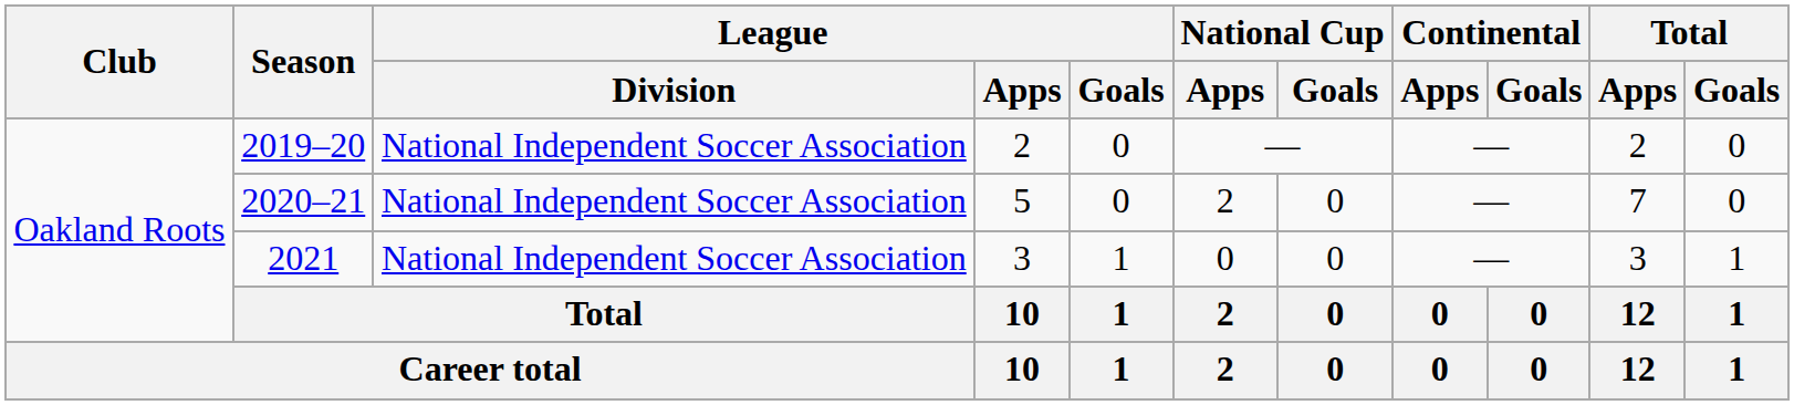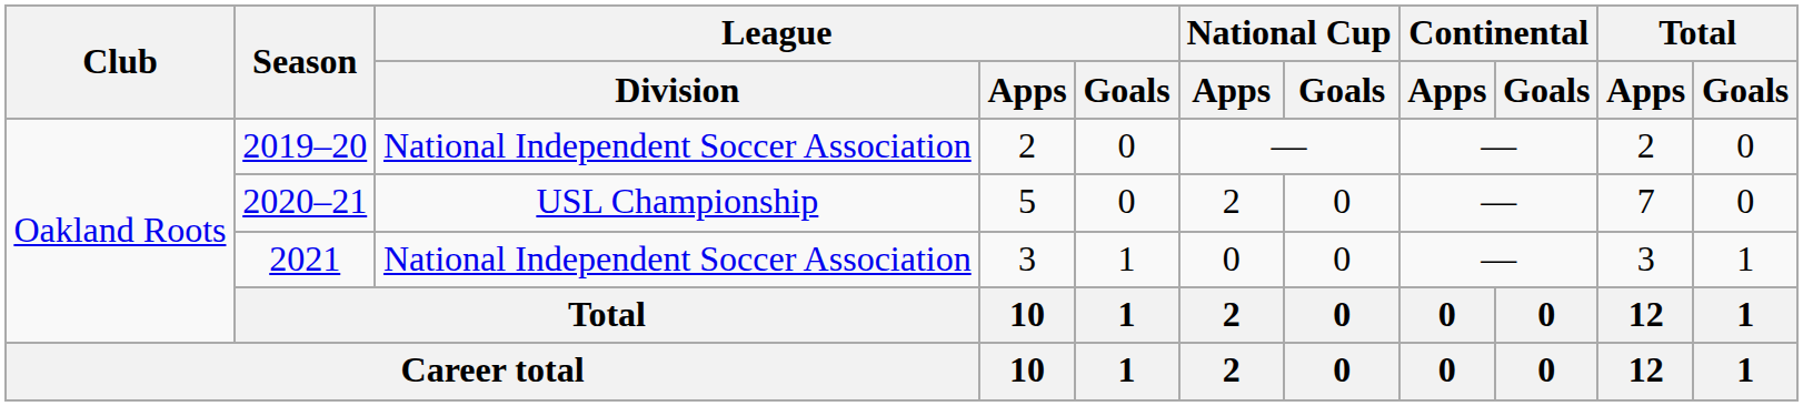 <table class=wikitable style=text-align:center>
 <tr>
 <th rowspan=2>Club</th>
 <th rowspan=2>Season</th>
 <th colspan=3>League</th>
 <th colspan=2>National Cup</th>
 <th colspan=2>Continental</th>
 <th colspan=2>Total</th>
 </tr>
 <tr>
 <th>Division</th>
 <th>Apps</th>
 <th>Goals</th>
 <th>Apps</th>
 <th>Goals</th>
 <th>Apps</th>
 <th>Goals</th>
 <th>Apps</th>
 <th>Goals</th>
 </tr>
 <tr>
 <td rowspan=4><a href='#'>Oakland Roots</a></td>
 <td><a href='#'>2019–20</a></td>
 <td><a href='#'>National Independent Soccer Association</a></td>
 <td>2</td>
 <td>0</td>
 <td colspan=2>—</td>
 <td colspan=2>—</td>
 <td>2</td>
 <td>0</td>
 </tr>
 <tr>
 <td><a href='#'>2020–21</a></td>
-<td><a href='#'>National Independent Soccer Association</a></td>
+<td><a href='#'>USL Championship</a></td>
 <td>5</td>
 <td>0</td>
 <td>2</td>
 <td>0</td>
 <td colspan=2>—</td>
 <td>7</td>
 <td>0</td>
 </tr>
 <tr>
 <td><a href='#'>2021</a></td>
 <td><a href='#'>National Independent Soccer Association</a></td>
 <td>3</td>
 <td>1</td>
 <td>0</td>
 <td>0</td>
 <td colspan=2>—</td>
 <td>3</td>
 <td>1</td>
 </tr>
 <tr>
 <th colspan=2>Total</th>
 <th>10</th>
 <th>1</th>
 <th>2</th>
 <th>0</th>
 <th>0</th>
 <th>0</th>
 <th>12</th>
 <th>1</th>
 </tr>
 <tr>
 <th colspan=3>Career total</th>
 <th>10</th>
 <th>1</th>
 <th>2</th>
 <th>0</th>
 <th>0</th>
 <th>0</th>
 <th>12</th>
 <th>1</th>
 </tr>
 </table>
